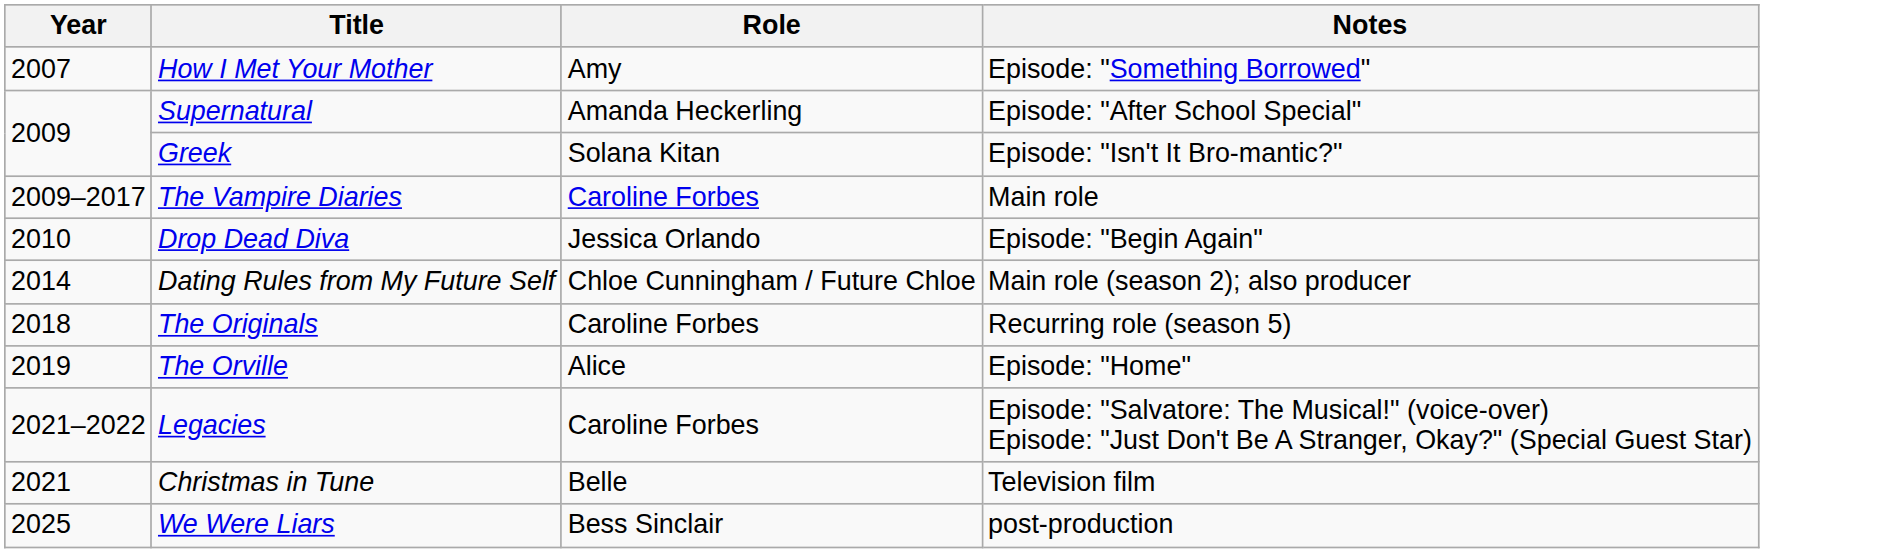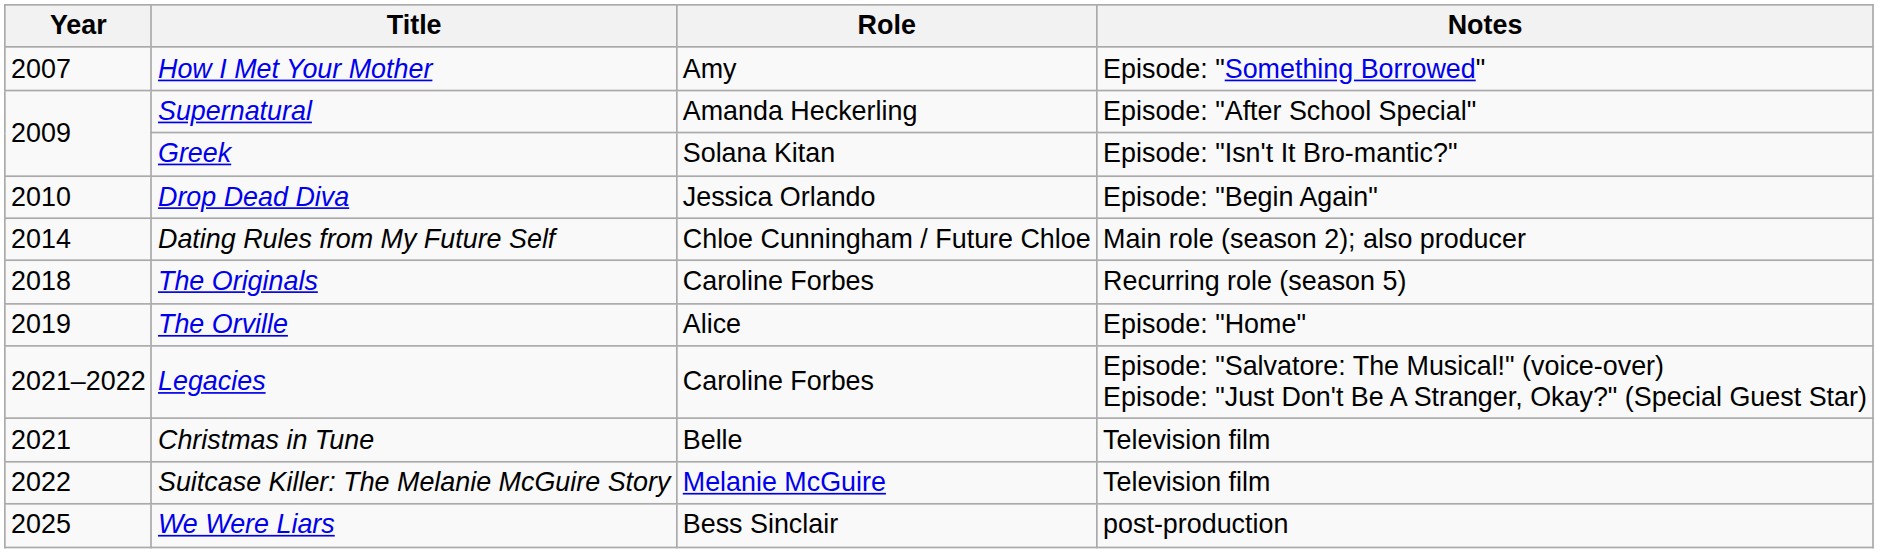 <table class="wikitable sortable">
 <tr>
 <th>Year</th>
 <th>Title</th>
 <th>Role</th>
 <th class="unsortable">Notes</th>
 </tr>
 <tr>
 <td>2007</td>
 <td><em><a href='#'>How I Met Your Mother</a></em></td>
 <td>Amy</td>
 <td>Episode: "<a href='#'>Something Borrowed</a>"</td>
 </tr>
 <tr>
 <td rowspan="2">2009</td>
 <td><em><a href='#'>Supernatural</a></em></td>
 <td>Amanda Heckerling</td>
 <td>Episode: "After School Special"</td>
 </tr>
 <tr>
 <td><em><a href='#'>Greek</a></em></td>
 <td>Solana Kitan</td>
 <td>Episode: "Isn't It Bro-mantic?"</td>
-</tr>
-<tr>
-<td>2009–2017</td>
-<td><em><a href='#'>The Vampire Diaries</a></em></td>
-<td><a href='#'>Caroline Forbes</a></td>
-<td>Main role</td>
 </tr>
 <tr>
 <td>2010</td>
 <td><em><a href='#'>Drop Dead Diva</a></em></td>
 <td>Jessica Orlando</td>
 <td>Episode: "Begin Again"</td>
 </tr>
 <tr>
 <td>2014</td>
 <td><em>Dating Rules from My Future Self</em></td>
 <td>Chloe Cunningham / Future Chloe</td>
 <td>Main role (season 2); also producer</td>
 </tr>
 <tr>
 <td>2018</td>
 <td><em><a href='#'>The Originals</a></em></td>
 <td>Caroline Forbes</td>
 <td>Recurring role (season 5)</td>
 </tr>
 <tr>
 <td>2019</td>
 <td><em><a href='#'>The Orville</a></em></td>
 <td>Alice</td>
 <td>Episode: "Home"</td>
 </tr>
 <tr>
 <td>2021–2022</td>
 <td><em><a href='#'>Legacies</a></em></td>
 <td>Caroline Forbes</td>
 <td>Episode: "Salvatore: The Musical!" (voice-over)<br> Episode: "Just Don't Be A Stranger, Okay?" (Special Guest Star)</td>
 </tr>
 <tr>
 <td>2021</td>
 <td><em>Christmas in Tune</em></td>
 <td>Belle</td>
 <td>Television film</td>
 </tr>
 <tr>
+<td>2022</td>
+<td><em>Suitcase Killer: The Melanie McGuire Story</em></td>
+<td><a href='#'>Melanie McGuire</a></td>
+<td>Television film</td>
+</tr>
+<tr>
 <td>2025</td>
 <td><em><a href='#'>We Were Liars</a></em></td>
 <td>Bess Sinclair</td>
 <td>post-production</td>
 </tr>
 </table>
